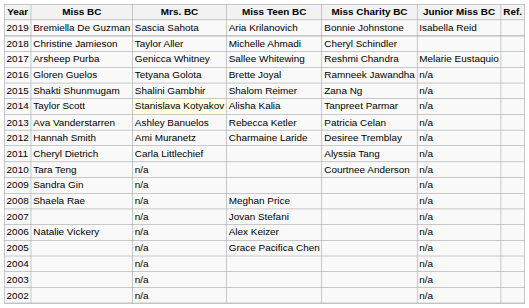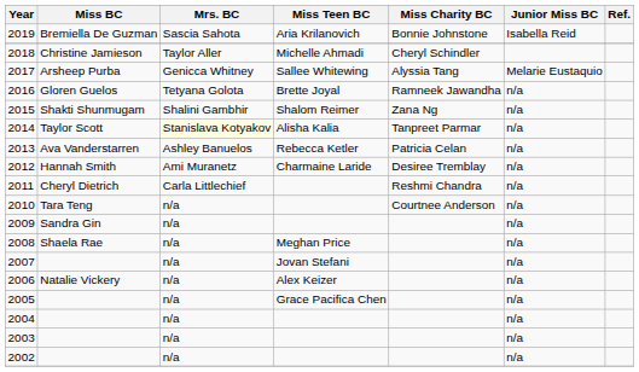 <table class = "wikitable">
 <tr>
 <th>Year</th>
 <th>Miss BC</th>
 <th>Mrs. BC</th>
 <th>Miss Teen BC</th>
 <th>Miss Charity BC</th>
 <th>Junior Miss BC</th>
 <th>Ref.</th>
 </tr>
 <tr>
 <td>2019</td>
 <td>Bremiella De Guzman</td>
 <td>Sascia Sahota</td>
 <td>Aria Krilanovich</td>
 <td>Bonnie Johnstone</td>
 <td>Isabella Reid</td>
 <td></td>
 </tr>
 <tr>
 </tr>
 <tr>
 <td>2018</td>
 <td>Christine Jamieson</td>
 <td>Taylor Aller</td>
 <td>Michelle Ahmadi</td>
 <td>Cheryl Schindler</td>
 <td></td>
 <td></td>
 </tr>
 <tr>
 <td>2017</td>
 <td>Arsheep Purba</td>
 <td>Genicca Whitney</td>
 <td>Sallee Whitewing</td>
-<td>Reshmi Chandra</td>
+<td>Alyssia Tang</td>
 <td>Melarie Eustaquio</td>
 <td></td>
 </tr>
 <tr>
 <td>2016</td>
 <td>Gloren Guelos</td>
 <td>Tetyana Golota</td>
 <td>Brette Joyal</td>
 <td>Ramneek Jawandha</td>
 <td>n/a</td>
 <td></td>
 </tr>
 <tr>
 <td>2015</td>
 <td>Shakti Shunmugam</td>
 <td>Shalini Gambhir</td>
 <td>Shalom Reimer</td>
 <td>Zana Ng</td>
 <td>n/a</td>
 <td></td>
 </tr>
 <tr>
 <td>2014</td>
 <td>Taylor Scott</td>
 <td style="background: lightyellow;">Stanislava Kotyakov</td>
 <td>Alisha Kalia</td>
 <td>Tanpreet Parmar</td>
 <td>n/a</td>
 <td></td>
 </tr>
 <tr>
 <td>2013</td>
 <td>Ava Vanderstarren</td>
 <td>Ashley Banuelos</td>
 <td>Rebecca Ketler</td>
 <td>Patricia Celan</td>
 <td>n/a</td>
 <td></td>
 </tr>
 <tr>
 <td>2012</td>
 <td>Hannah Smith</td>
 <td>Ami Muranetz</td>
 <td>Charmaine Laride</td>
 <td>Desiree Tremblay</td>
 <td>n/a</td>
 <td></td>
 </tr>
 <tr>
 <td>2011</td>
 <td>Cheryl Dietrich</td>
 <td>Carla Littlechief</td>
 <td></td>
-<td>Alyssia Tang</td>
+<td>Reshmi Chandra</td>
 <td>n/a</td>
 <td></td>
 </tr>
 <tr>
 <td>2010</td>
 <td>Tara Teng</td>
 <td>n/a</td>
 <td></td>
 <td>Courtnee Anderson</td>
 <td>n/a</td>
 <td></td>
 </tr>
 <tr>
 <td>2009</td>
 <td>Sandra Gin</td>
 <td>n/a</td>
 <td></td>
 <td></td>
 <td>n/a</td>
 <td></td>
 </tr>
 <tr>
 <td>2008</td>
 <td>Shaela Rae</td>
 <td>n/a</td>
 <td>Meghan Price</td>
 <td></td>
 <td>n/a</td>
 <td></td>
 </tr>
 <tr>
 <td>2007</td>
 <td></td>
 <td>n/a</td>
 <td>Jovan Stefani</td>
 <td></td>
 <td>n/a</td>
 <td></td>
 </tr>
 <tr>
 <td>2006</td>
 <td>Natalie Vickery</td>
 <td>n/a</td>
 <td>Alex Keizer</td>
 <td></td>
 <td>n/a</td>
 <td></td>
 </tr>
 <tr>
 <td>2005</td>
 <td></td>
 <td>n/a</td>
 <td>Grace Pacifica Chen</td>
 <td></td>
 <td>n/a</td>
 <td></td>
 </tr>
 <tr>
 <td>2004</td>
 <td></td>
 <td>n/a</td>
 <td></td>
 <td></td>
 <td>n/a</td>
 <td></td>
 </tr>
 <tr>
 <td>2003</td>
 <td></td>
 <td>n/a</td>
 <td></td>
 <td></td>
 <td>n/a</td>
 <td></td>
 </tr>
 <tr>
 <td>2002</td>
 <td></td>
 <td>n/a</td>
 <td></td>
 <td></td>
 <td>n/a</td>
 <td></td>
 </tr>
 <tr>
 </tr>
 </table>
